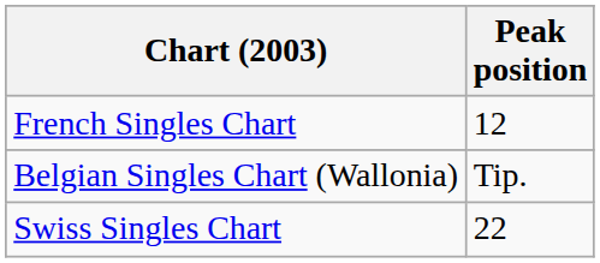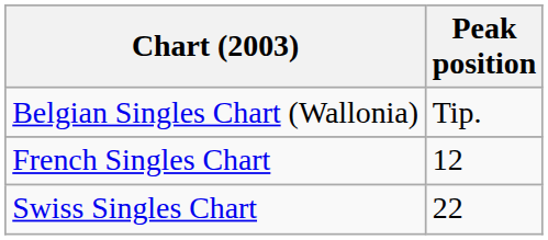 <table class="wikitable">
 <tr>
 <th>Chart (2003)</th>
 <th>Peak<br>position</th>
 </tr>
 <tr>
+<td><a href='#'>Belgian Singles Chart</a> (Wallonia)</td>
+<td>Tip.</td>
+</tr>
+<tr>
 <td><a href='#'>French Singles Chart</a></td>
 <td>12</td>
-</tr>
-<tr>
-<td><a href='#'>Belgian Singles Chart</a> (Wallonia)</td>
-<td>Tip.</td>
 </tr>
 <tr>
 <td><a href='#'>Swiss Singles Chart</a></td>
 <td>22</td>
 </tr>
 </table>
